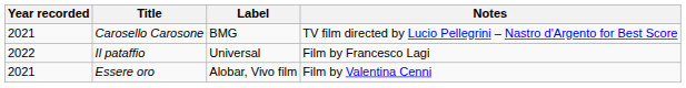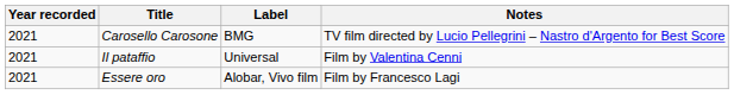 <table class="wikitable sortable">
 <tr>
 <th>Year recorded</th>
 <th>Title</th>
 <th>Label</th>
 <th>Notes</th>
 </tr>
 <tr>
 <td>2021</td>
 <td><em>Carosello Carosone</em></td>
 <td>BMG</td>
 <td>TV film directed by <a href='#'>Lucio Pellegrini</a> – <a href='#'>Nastro d'Argento for Best Score</a></td>
 </tr>
 <tr>
-<td>2022</td>
+<td>2021</td>
 <td><em>Il pataffio</em></td>
 <td>Universal</td>
-<td>Film by Francesco Lagi</td>
+<td>Film by <a href='#'>Valentina Cenni</a></td>
 </tr>
 <tr>
 <td>2021</td>
 <td><em>Essere oro</em></td>
 <td>Alobar, Vivo film</td>
-<td>Film by <a href='#'>Valentina Cenni</a></td>
+<td>Film by Francesco Lagi</td>
 </tr>
 </table>
